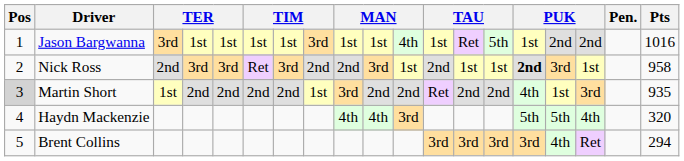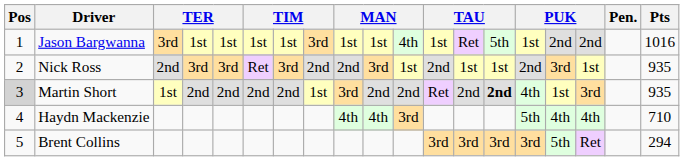 <table class="wikitable" style="font-size: 85%; text-align: center;">
 <tr>
 <th>Pos</th>
 <th>Driver</th>
 <th colspan="3"><a href='#'>TER</a></th>
 <th colspan="3"><a href='#'>TIM</a></th>
 <th colspan="3"><a href='#'>MAN</a></th>
 <th colspan="3"><a href='#'>TAU</a></th>
 <th colspan="3"><a href='#'>PUK</a></th>
 <th>Pen.</th>
 <th>Pts</th>
 </tr>
 <tr>
 <td>1</td>
 <td align=left> <a href='#'>Jason Bargwanna</a></td>
 <td style="background:#ffdf9f;">3rd</td>
 <td style="background:#ffffbf;">1st</td>
 <td style="background:#ffffbf;">1st</td>
 <td style="background:#ffffbf;">1st</td>
 <td style="background:#ffffbf;">1st</td>
 <td style="background:#ffdf9f;">3rd</td>
 <td style="background:#ffffbf;">1st</td>
 <td style="background:#ffffbf;">1st</td>
 <td style="background:#dfffdf;">4th</td>
 <td style="background:#ffffbf;">1st</td>
 <td style="background:#efcfff;">Ret</td>
 <td style="background:#dfffdf;">5th</td>
 <td style="background:#ffffbf;">1st</td>
 <td style="background:#dfdfdf;">2nd</td>
 <td style="background:#dfdfdf;">2nd</td>
 <td></td>
 <td>1016</td>
 </tr>
 <tr>
 <td>2</td>
 <td align=left> Nick Ross</td>
 <td style="background:#dfdfdf;">2nd</td>
 <td style="background:#ffdf9f;">3rd</td>
 <td style="background:#ffdf9f;">3rd</td>
 <td style="background:#efcfff;">Ret</td>
 <td style="background:#ffdf9f;">3rd</td>
 <td style="background:#dfdfdf;">2nd</td>
 <td style="background:#dfdfdf;">2nd</td>
 <td style="background:#ffdf9f;">3rd</td>
 <td style="background:#ffffbf;">1st</td>
 <td style="background:#dfdfdf;">2nd</td>
 <td style="background:#ffffbf;">1st</td>
 <td style="background:#ffffbf;">1st</td>
-<td style="background:#dfdfdf;"><strong>2nd</strong></td>
+<td style="background:#dfdfdf;">2nd</td>
 <td style="background:#ffdf9f;">3rd</td>
 <td style="background:#ffffbf;">1st</td>
 <td></td>
-<td>958</td>
+<td>935</td>
 </tr>
 <tr>
 <td style="background: lightgrey;">3</td>
 <td align=left> Martin Short</td>
 <td style="background:#ffffbf;">1st</td>
 <td style="background:#dfdfdf;">2nd</td>
 <td style="background:#dfdfdf;">2nd</td>
 <td style="background:#dfdfdf;">2nd</td>
 <td style="background:#dfdfdf;">2nd</td>
 <td style="background:#ffffbf;">1st</td>
 <td style="background:#ffdf9f;">3rd</td>
 <td style="background:#dfdfdf;">2nd</td>
 <td style="background:#dfdfdf;">2nd</td>
 <td style="background:#efcfff;">Ret</td>
 <td style="background:#dfdfdf;">2nd</td>
-<td style="background:#dfdfdf;">2nd</td>
+<td style="background:#dfdfdf;"><strong>2nd</strong></td>
 <td style="background:#dfffdf;">4th</td>
 <td style="background:#ffffbf;">1st</td>
 <td style="background:#ffdf9f;">3rd</td>
 <td></td>
 <td>935</td>
 </tr>
 <tr>
 <td>4</td>
 <td align=left> Haydn Mackenzie</td>
 <td></td>
 <td></td>
 <td></td>
 <td></td>
 <td></td>
 <td></td>
 <td style="background:#dfffdf;">4th</td>
 <td style="background:#dfffdf;">4th</td>
 <td style="background:#ffdf9f;">3rd</td>
 <td></td>
 <td></td>
 <td></td>
 <td style="background:#dfffdf;">5th</td>
-<td style="background:#dfffdf;">5th</td>
+<td style="background:#dfffdf;">4th</td>
 <td style="background:#dfffdf;">4th</td>
 <td></td>
-<td>320</td>
+<td>710</td>
 </tr>
 <tr>
 <td>5</td>
 <td align=left> Brent Collins</td>
 <td></td>
 <td></td>
 <td></td>
 <td></td>
 <td></td>
 <td></td>
 <td></td>
 <td></td>
 <td></td>
 <td style="background:#ffdf9f;">3rd</td>
 <td style="background:#ffdf9f;">3rd</td>
 <td style="background:#ffdf9f;">3rd</td>
 <td style="background:#ffdf9f;">3rd</td>
-<td style="background:#dfffdf;">4th</td>
+<td style="background:#dfffdf;">5th</td>
 <td style="background:#efcfff;">Ret</td>
 <td></td>
 <td>294</td>
 </tr>
 </table>
